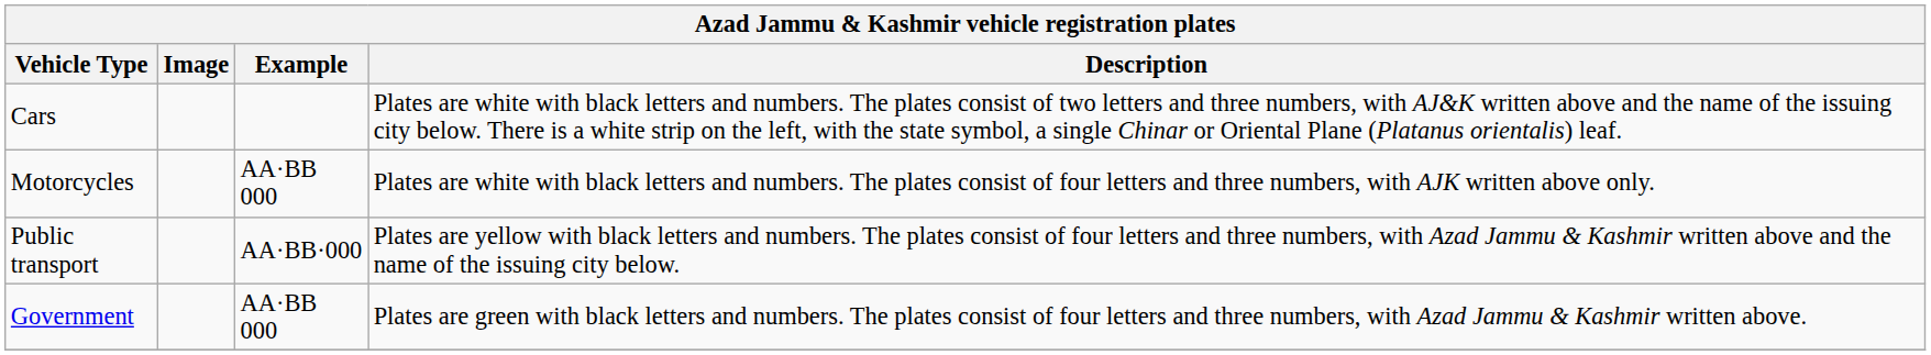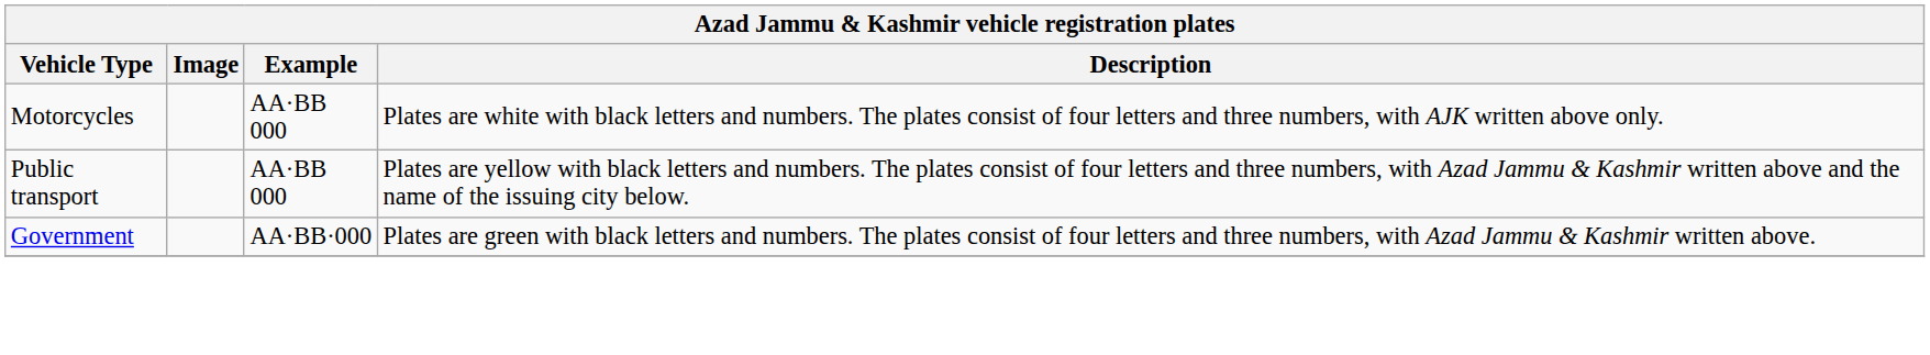 <table class="wikitable" style="font-size: 100%">
 <tr>
 <th colspan="4">Azad Jammu & Kashmir vehicle registration plates</th>
 </tr>
 <tr>
 <th>Vehicle Type</th>
 <th>Image</th>
 <th>Example</th>
 <th>Description</th>
 </tr>
 <tr>
-<td>Cars</td>
-<td></td>
-<td></td>
-<td>Plates are white with black letters and numbers. The plates consist of two letters and three numbers, with <em>AJ&K</em> written above and the name of the issuing city below. There is a white strip on the left, with the state symbol, a single <em>Chinar</em> or Oriental Plane (<em>Platanus orientalis</em>) leaf.</td>
-</tr>
-<tr>
 <td>Motorcycles</td>
 <td></td>
 <td>AA·BB<br>000</td>
 <td>Plates are white with black letters and numbers. The plates consist of four letters and three numbers, with <em>AJK</em> written above only.</td>
 </tr>
 <tr>
 <td>Public transport</td>
 <td></td>
-<td>AA·BB·000</td>
+<td>AA·BB<br>000</td>
 <td>Plates are yellow with black letters and numbers. The plates consist of four letters and three numbers, with <em>Azad Jammu & Kashmir</em> written above and the name of the issuing city below.</td>
 </tr>
 <tr>
 <td><a href='#'>Government</a></td>
 <td></td>
-<td>AA·BB<br>000</td>
+<td>AA·BB·000</td>
 <td>Plates are green with black letters and numbers. The plates consist of four letters and three numbers, with <em>Azad Jammu & Kashmir</em> written above.</td>
 </tr>
 <tr>
 </tr>
 </table>
